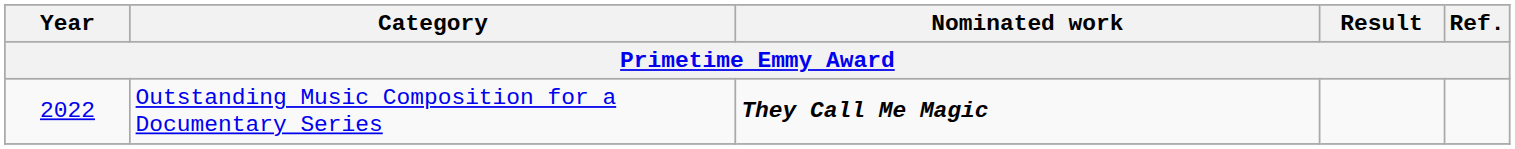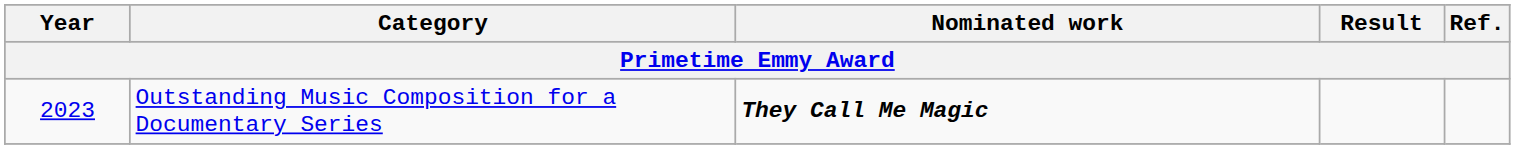 <table class=wikitable>
 <tr>
 <th scope="col" style="width:5em;">Year</th>
 <th scope="col" style="width:26em;">Category</th>
 <th scope="col" style="width:25em;">Nominated work</th>
 <th scope="col" style="width:5em;">Result</th>
 <th>Ref.</th>
 </tr>
 <tr>
 <th colspan=5><a href='#'>Primetime Emmy Award</a></th>
 </tr>
 <tr>
-<td style="text-align:center;"><a href='#'>2022</a></td>
+<td style="text-align:center;"><a href='#'>2023</a></td>
 <td><a href='#'>Outstanding Music Composition for a Documentary Series</a></td>
 <td><strong><em>They Call Me Magic</em> </strong></td>
 <td></td>
 <td rowspan="1" align="center"></td>
 </tr>
 </table>
